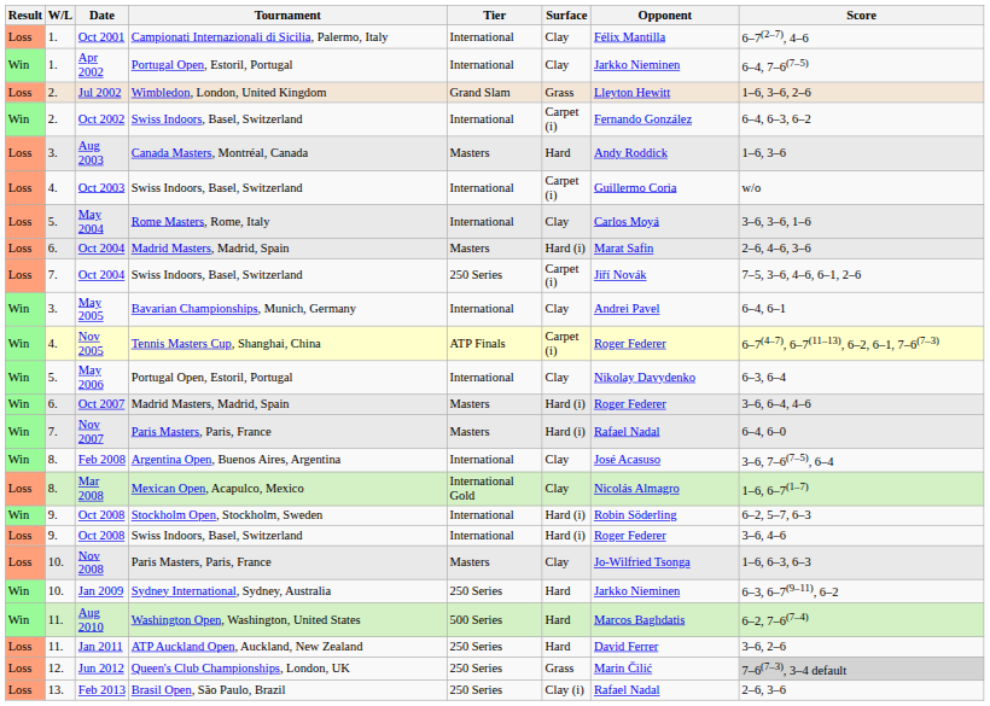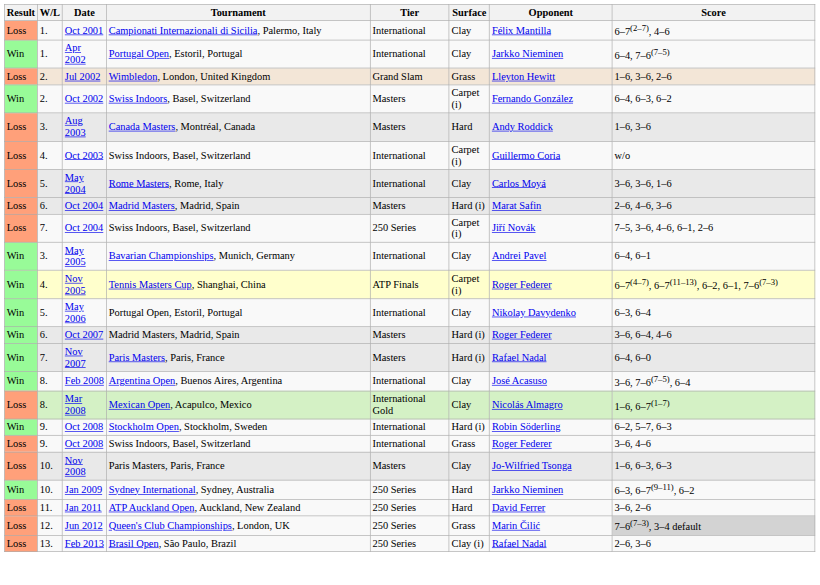 <table class="sortable wikitable">
 <tr>
 <th style="width:40px">Result</th>
 <th style="width:30px" class="unsortable">W/L</th>
 <th style="width:65px">Date</th>
 <th style="width:450px">Tournament</th>
 <th style="width:120px">Tier</th>
 <th style="width:55px">Surface</th>
 <th style="width:200px">Opponent</th>
 <th style="width:350px" class="unsortable">Score</th>
 </tr>
 <tr>
 <td style="background:#ffa07a;">Loss</td>
 <td>1.</td>
 <td><a href='#'>Oct 2001</a></td>
 <td><a href='#'>Campionati Internazionali di Sicilia</a>, Palermo, Italy</td>
 <td>International</td>
 <td>Clay</td>
 <td> <a href='#'>Félix Mantilla</a></td>
 <td>6–7<sup>(2–7)</sup>, 4–6</td>
 </tr>
 <tr>
 <td style="background:#98fb98;">Win</td>
 <td>1.</td>
 <td><a href='#'>Apr 2002</a></td>
 <td><a href='#'>Portugal Open</a>, Estoril, Portugal</td>
 <td>International</td>
 <td>Clay</td>
 <td> <a href='#'>Jarkko Nieminen</a></td>
 <td>6–4, 7–6<sup>(7–5)</sup></td>
 </tr>
 <tr bgcolor="f3e6d7">
 <td style="background:#ffa07a;">Loss</td>
 <td>2.</td>
 <td><a href='#'>Jul 2002</a></td>
 <td><a href='#'>Wimbledon</a>, London, United Kingdom</td>
 <td>Grand Slam</td>
 <td>Grass</td>
 <td> <a href='#'>Lleyton Hewitt</a></td>
 <td>1–6, 3–6, 2–6</td>
 </tr>
 <tr>
 <td style="background:#98fb98;">Win</td>
 <td>2.</td>
 <td><a href='#'>Oct 2002</a></td>
 <td><a href='#'>Swiss Indoors</a>, Basel, Switzerland</td>
-<td>International</td>
+<td>Masters</td>
 <td>Carpet (i)</td>
 <td> <a href='#'>Fernando González</a></td>
 <td>6–4, 6–3, 6–2</td>
 </tr>
 <tr bgcolor="e9e9e9">
 <td style="background:#ffa07a;">Loss</td>
 <td>3.</td>
 <td><a href='#'>Aug 2003</a></td>
 <td><a href='#'>Canada Masters</a>, Montréal, Canada</td>
 <td>Masters</td>
 <td>Hard</td>
 <td> <a href='#'>Andy Roddick</a></td>
 <td>1–6, 3–6</td>
 </tr>
 <tr>
 <td style="background:#ffa07a;">Loss</td>
 <td>4.</td>
 <td><a href='#'>Oct 2003</a></td>
 <td>Swiss Indoors, Basel, Switzerland</td>
 <td>International</td>
 <td>Carpet (i)</td>
 <td> <a href='#'>Guillermo Coria</a></td>
 <td>w/o</td>
 </tr>
 <tr bgcolor="e9e9e9">
 <td style="background:#ffa07a;">Loss</td>
 <td>5.</td>
 <td><a href='#'>May 2004</a></td>
 <td><a href='#'>Rome Masters</a>, Rome, Italy</td>
 <td>International</td>
 <td>Clay</td>
 <td> <a href='#'>Carlos Moyá</a></td>
 <td>3–6, 3–6, 1–6</td>
 </tr>
 <tr bgcolor="e9e9e9">
 <td style="background:#ffa07a;">Loss</td>
 <td>6.</td>
 <td><a href='#'>Oct 2004</a></td>
 <td><a href='#'>Madrid Masters</a>, Madrid, Spain</td>
 <td>Masters</td>
 <td>Hard (i)</td>
 <td> <a href='#'>Marat Safin</a></td>
 <td>2–6, 4–6, 3–6</td>
 </tr>
 <tr>
 <td style="background:#ffa07a;">Loss</td>
 <td>7.</td>
 <td><a href='#'>Oct 2004</a></td>
 <td>Swiss Indoors, Basel, Switzerland</td>
 <td>250 Series</td>
 <td>Carpet (i)</td>
 <td> <a href='#'>Jiří Novák</a></td>
 <td>7–5, 3–6, 4–6, 6–1, 2–6</td>
 </tr>
 <tr>
 <td style="background:#98fb98;">Win</td>
 <td>3.</td>
 <td><a href='#'>May 2005</a></td>
 <td><a href='#'>Bavarian Championships</a>, Munich, Germany</td>
 <td>International</td>
 <td>Clay</td>
 <td> <a href='#'>Andrei Pavel</a></td>
 <td>6–4, 6–1</td>
 </tr>
 <tr bgcolor="ffffcc">
 <td style="background:#98fb98;">Win</td>
 <td>4.</td>
 <td><a href='#'>Nov 2005</a></td>
 <td><a href='#'>Tennis Masters Cup</a>, Shanghai, China</td>
 <td>ATP Finals</td>
 <td>Carpet (i)</td>
 <td> <a href='#'>Roger Federer</a></td>
 <td>6–7<sup>(4–7)</sup>, 6–7<sup>(11–13)</sup>, 6–2, 6–1, 7–6<sup>(7–3)</sup></td>
 </tr>
 <tr>
 <td style="background:#98fb98;">Win</td>
 <td>5.</td>
 <td><a href='#'>May 2006</a></td>
 <td>Portugal Open, Estoril, Portugal</td>
 <td>International</td>
 <td>Clay</td>
 <td> <a href='#'>Nikolay Davydenko</a></td>
 <td>6–3, 6–4</td>
 </tr>
 <tr bgcolor="e9e9e9">
 <td style="background:#98fb98;">Win</td>
 <td>6.</td>
 <td><a href='#'>Oct 2007</a></td>
 <td>Madrid Masters, Madrid, Spain</td>
 <td>Masters</td>
 <td>Hard (i)</td>
 <td> <a href='#'>Roger Federer</a></td>
 <td>3–6, 6–4, 4–6</td>
 </tr>
 <tr bgcolor="e9e9e9">
 <td style="background:#98fb98;">Win</td>
 <td>7.</td>
 <td><a href='#'>Nov 2007</a></td>
 <td><a href='#'>Paris Masters</a>, Paris, France</td>
 <td>Masters</td>
 <td>Hard (i)</td>
 <td> <a href='#'>Rafael Nadal</a></td>
 <td>6–4, 6–0</td>
 </tr>
 <tr>
 <td style="background:#98fb98;">Win</td>
 <td>8.</td>
 <td><a href='#'>Feb 2008</a></td>
 <td><a href='#'>Argentina Open</a>, Buenos Aires, Argentina</td>
 <td>International</td>
 <td>Clay</td>
 <td> <a href='#'>José Acasuso</a></td>
 <td>3–6, 7–6<sup>(7–5)</sup>, 6–4</td>
 </tr>
 <tr bgcolor="d4f1c5">
 <td style="background:#ffa07a;">Loss</td>
 <td>8.</td>
 <td><a href='#'>Mar 2008</a></td>
 <td><a href='#'>Mexican Open</a>, Acapulco, Mexico</td>
 <td>International Gold</td>
 <td>Clay</td>
 <td> <a href='#'>Nicolás Almagro</a></td>
 <td>1–6, 6–7<sup>(1–7)</sup></td>
 </tr>
 <tr>
 <td style="background:#98fb98;">Win</td>
 <td>9.</td>
 <td><a href='#'>Oct 2008</a></td>
 <td><a href='#'>Stockholm Open</a>, Stockholm, Sweden</td>
 <td>International</td>
 <td>Hard (i)</td>
 <td> <a href='#'>Robin Söderling</a></td>
 <td>6–2, 5–7, 6–3</td>
 </tr>
 <tr>
 <td style="background:#ffa07a;">Loss</td>
 <td>9.</td>
 <td><a href='#'>Oct 2008</a></td>
 <td>Swiss Indoors, Basel, Switzerland</td>
 <td>International</td>
-<td>Hard (i)</td>
+<td>Grass</td>
 <td> <a href='#'>Roger Federer</a></td>
 <td>3–6, 4–6</td>
 </tr>
 <tr bgcolor="e9e9e9">
 <td style="background:#ffa07a;">Loss</td>
 <td>10.</td>
 <td><a href='#'>Nov 2008</a></td>
 <td>Paris Masters, Paris, France</td>
 <td>Masters</td>
 <td>Clay</td>
 <td> <a href='#'>Jo-Wilfried Tsonga</a></td>
 <td>1–6, 6–3, 6–3</td>
 </tr>
 <tr>
 <td style="background:#98fb98;">Win</td>
 <td>10.</td>
 <td><a href='#'>Jan 2009</a></td>
 <td><a href='#'>Sydney International</a>, Sydney, Australia</td>
 <td>250 Series</td>
 <td>Hard</td>
 <td> <a href='#'>Jarkko Nieminen</a></td>
 <td>6–3, 6–7<sup>(9–11)</sup>, 6–2</td>
-</tr>
-<tr bgcolor="d4f1c5">
-<td style="background:#98fb98;">Win</td>
-<td>11.</td>
-<td><a href='#'>Aug 2010</a></td>
-<td><a href='#'>Washington Open</a>, Washington, United States</td>
-<td>500 Series</td>
-<td>Hard</td>
-<td> <a href='#'>Marcos Baghdatis</a></td>
-<td>6–2, 7–6<sup>(7–4)</sup></td>
 </tr>
 <tr>
 <td style="background:#ffa07a;">Loss</td>
 <td>11.</td>
 <td><a href='#'>Jan 2011</a></td>
 <td><a href='#'>ATP Auckland Open</a>, Auckland, New Zealand</td>
 <td>250 Series</td>
 <td>Hard</td>
 <td> <a href='#'>David Ferrer</a></td>
 <td>3–6, 2–6</td>
 </tr>
 <tr>
 <td style="background:#ffa07a;">Loss</td>
 <td>12.</td>
 <td><a href='#'>Jun 2012</a></td>
 <td><a href='#'>Queen's Club Championships</a>, London, UK</td>
 <td>250 Series</td>
 <td>Grass</td>
 <td> <a href='#'>Marin Čilić</a></td>
 <td style="background: lightgrey;">7–6<sup>(7–3)</sup>, 3–4 default</td>
 </tr>
 <tr>
 <td style="background:#ffa07a;">Loss</td>
 <td>13.</td>
 <td><a href='#'>Feb 2013</a></td>
 <td><a href='#'>Brasil Open</a>, São Paulo, Brazil</td>
 <td>250 Series</td>
 <td>Clay (i)</td>
 <td> <a href='#'>Rafael Nadal</a></td>
 <td>2–6, 3–6</td>
 </tr>
 </table>
